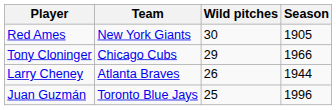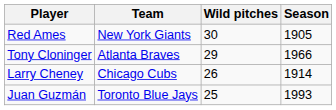 <table class="wikitable">
 <tr>
 <th>Player</th>
 <th>Team</th>
 <th>Wild pitches</th>
 <th>Season</th>
 </tr>
 <tr>
 <td><a href='#'>Red Ames</a></td>
 <td><a href='#'>New York Giants</a></td>
 <td>30</td>
 <td>1905</td>
 </tr>
 <tr>
 <td><a href='#'>Tony Cloninger</a></td>
-<td><a href='#'>Chicago Cubs</a></td>
+<td><a href='#'>Atlanta Braves</a></td>
 <td>29</td>
 <td>1966</td>
 </tr>
 <tr>
 <td><a href='#'>Larry Cheney</a></td>
-<td><a href='#'>Atlanta Braves</a></td>
+<td><a href='#'>Chicago Cubs</a></td>
 <td>26</td>
-<td>1944</td>
+<td>1914</td>
 </tr>
 <tr>
 <td><a href='#'>Juan Guzmán</a></td>
 <td><a href='#'>Toronto Blue Jays</a></td>
 <td>25</td>
-<td>1996</td>
+<td>1993</td>
 </tr>
 </table>
